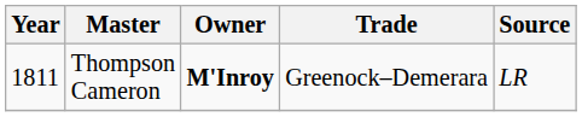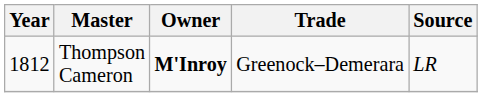 <table class=" wikitable">
 <tr>
 <th>Year</th>
 <th>Master</th>
 <th>Owner</th>
 <th>Trade</th>
 <th>Source</th>
 </tr>
 <tr>
-<td>1811</td>
+<td>1812</td>
 <td>Thompson<br>Cameron</td>
 <td><strong>M'Inroy</strong></td>
 <td>Greenock–Demerara</td>
 <td><em>LR</em></td>
 </tr>
 <tr>
 </tr>
 </table>
